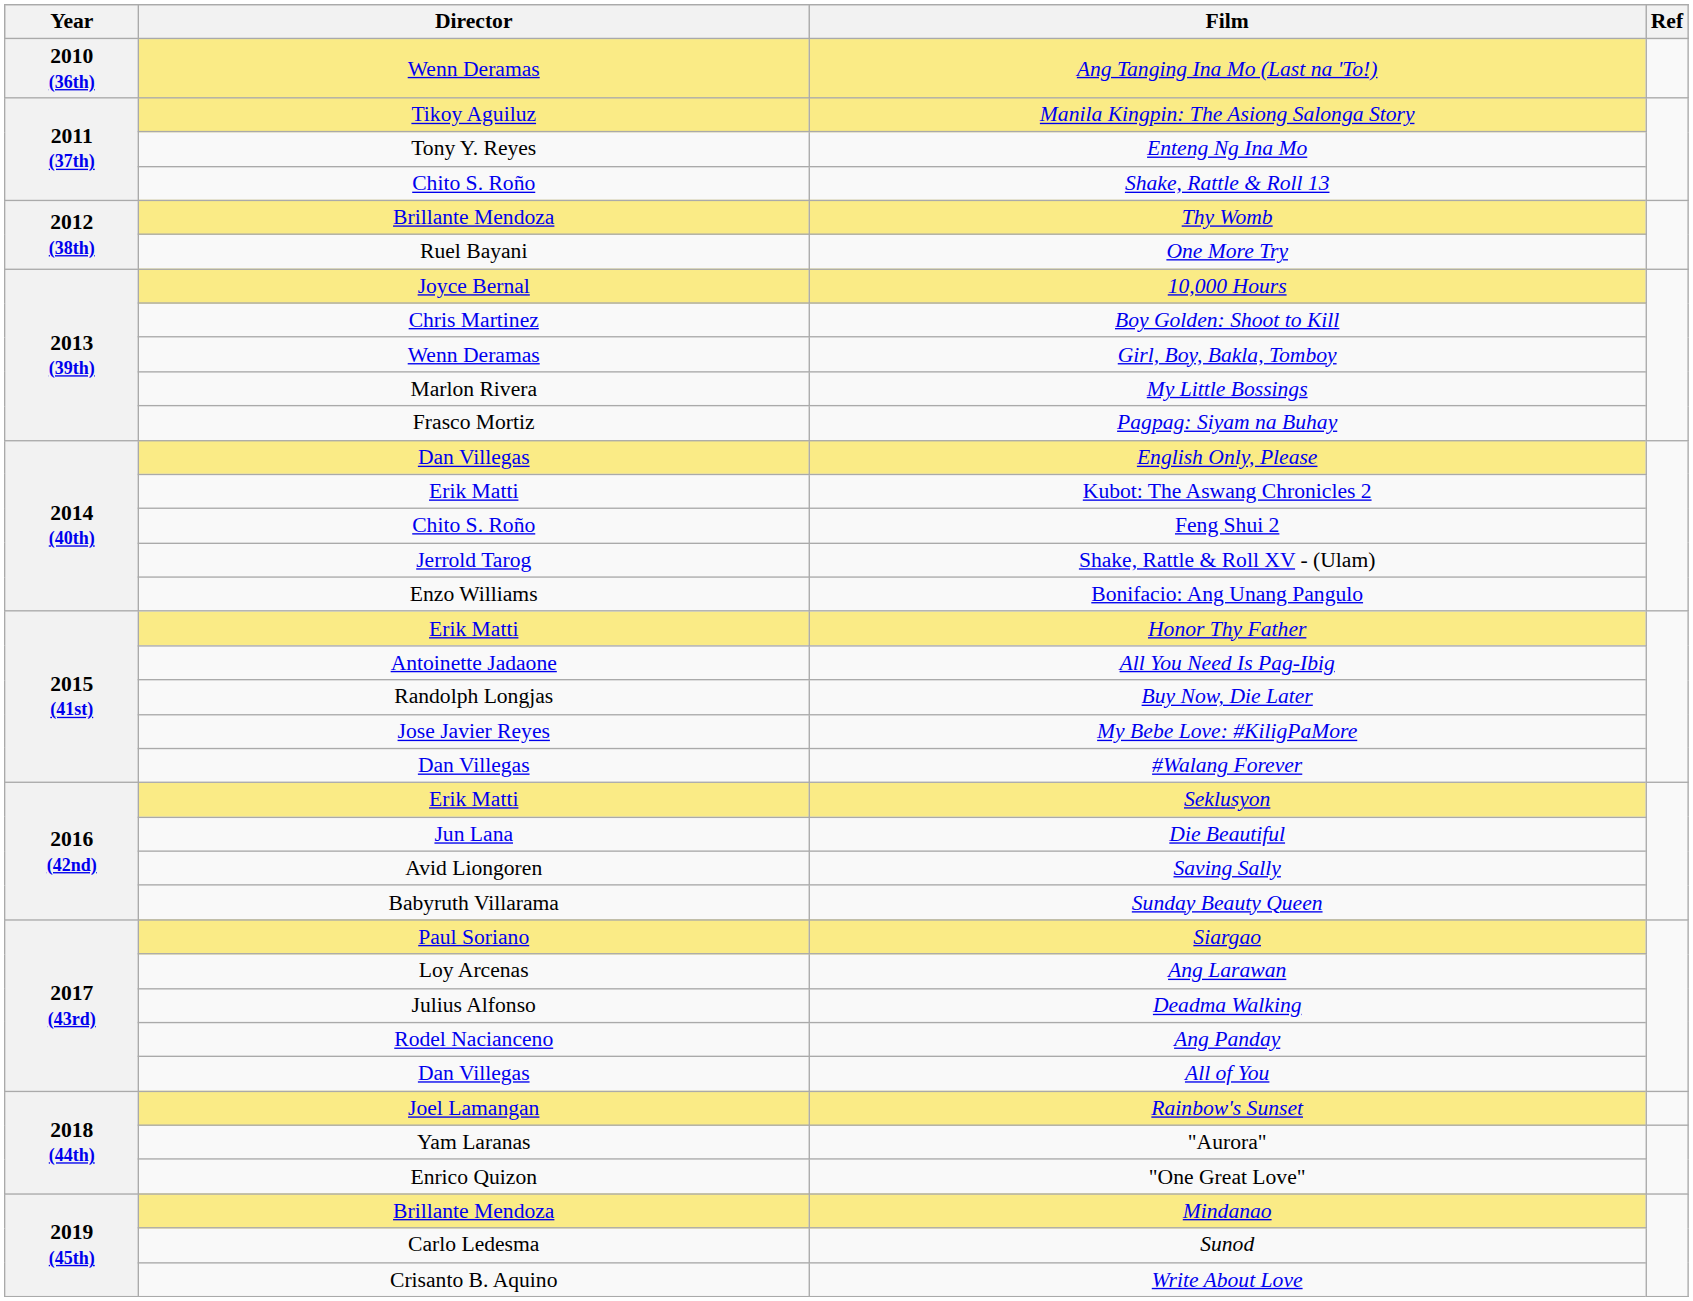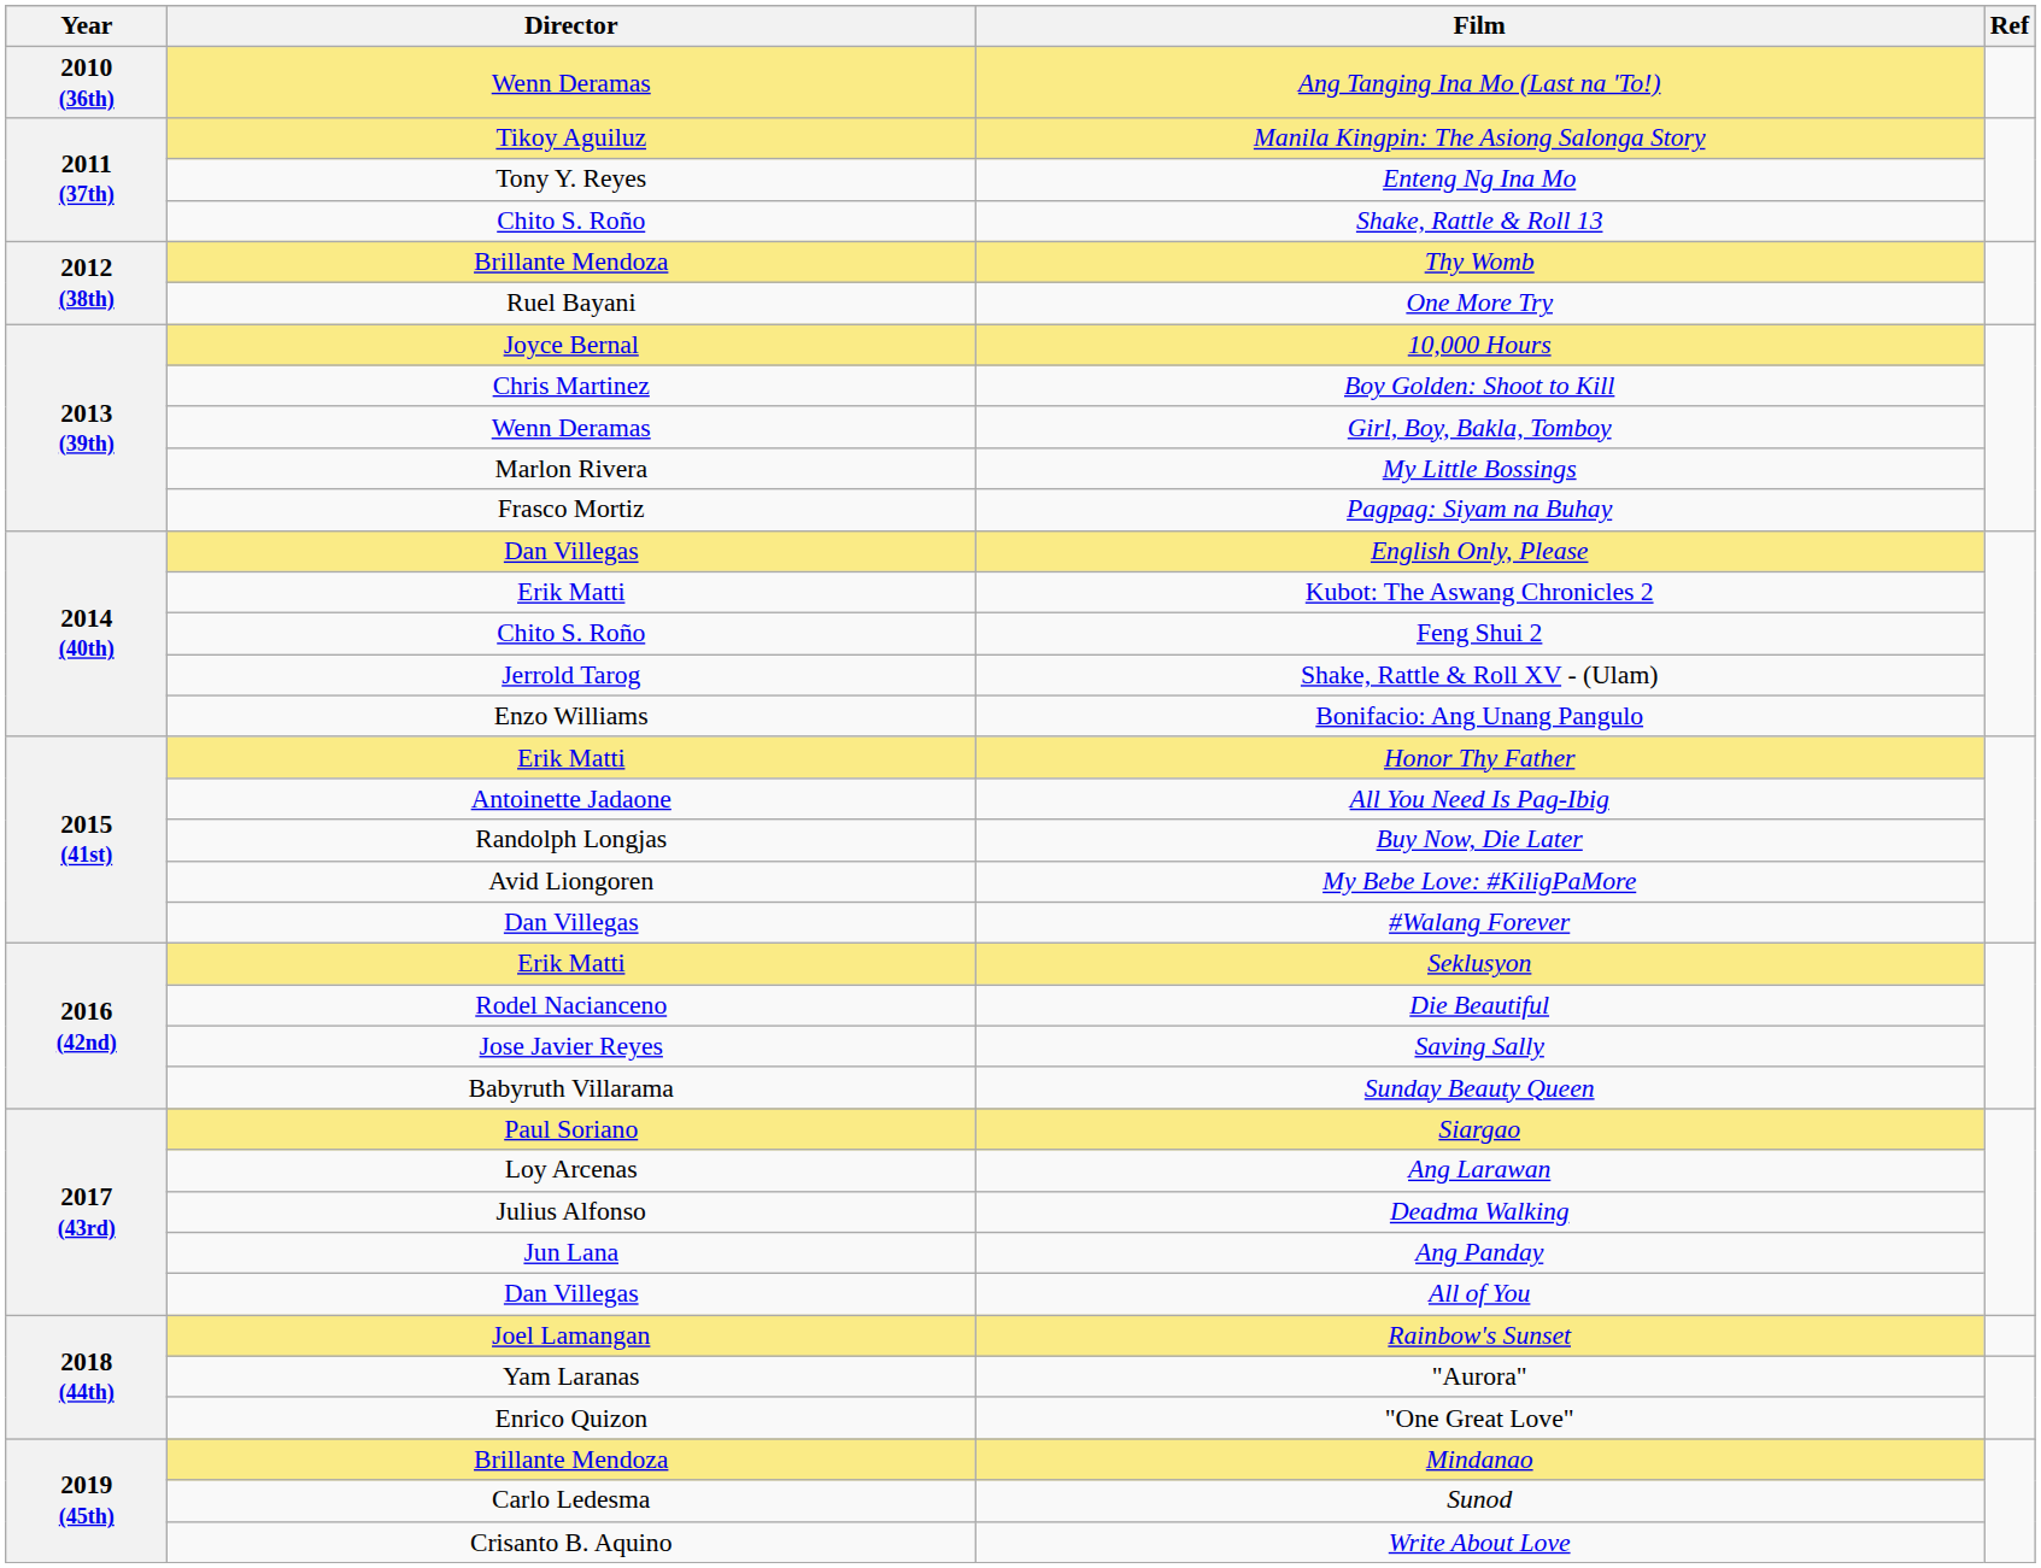 <table class="wikitable" rowspan="2" style="text-align:center">
 <tr style="background:#bebebe;">
 <th scope="col" style="width:8%;">Year</th>
 <th scope="col" style="width:40%;">Director</th>
 <th scope="col" style="width:50%;">Film</th>
 <th scope="col" style="width:2%;">Ref</th>
 </tr>
 <tr>
 <th scope="row" style="text-align:center">2010 <br><small><a href='#'>(36th)</a> </small></th>
 <td style="background:#FAEB86"><a href='#'>Wenn Deramas</a></td>
 <td style="background:#FAEB86"><em><a href='#'>Ang Tanging Ina Mo (Last na 'To!)</a></em></td>
 <td></td>
 </tr>
 <tr>
 <th scope="row" style="text-align:center" rowspan=3>2011 <br><small><a href='#'>(37th)</a> </small></th>
 <td style="background:#FAEB86"><a href='#'>Tikoy Aguiluz</a></td>
 <td style="background:#FAEB86"><em><a href='#'>Manila Kingpin: The Asiong Salonga Story</a></em></td>
 <td rowspan=3></td>
 </tr>
 <tr>
 <td>Tony Y. Reyes</td>
 <td><em><a href='#'>Enteng Ng Ina Mo</a></em></td>
 </tr>
 <tr>
 <td><a href='#'>Chito S. Roño</a></td>
 <td><em><a href='#'>Shake, Rattle & Roll 13</a></em></td>
 </tr>
 <tr>
 <th scope="row" style="text-align:center" rowspan=2>2012 <br><small><a href='#'>(38th)</a> </small></th>
 <td style="background:#FAEB86"><a href='#'>Brillante Mendoza</a></td>
 <td style="background:#FAEB86"><em><a href='#'>Thy Womb</a></em></td>
 <td rowspan=2></td>
 </tr>
 <tr>
 <td>Ruel Bayani</td>
 <td><em><a href='#'>One More Try</a></em></td>
 </tr>
 <tr>
 <th scope="row" style="text-align:center" rowspan=5>2013 <br><small><a href='#'>(39th)</a> </small></th>
 <td style="background:#FAEB86"><a href='#'>Joyce Bernal</a></td>
 <td style="background:#FAEB86"><em><a href='#'>10,000 Hours</a></em></td>
 <td rowspan=5></td>
 </tr>
 <tr>
 <td><a href='#'>Chris Martinez</a></td>
 <td><em><a href='#'>Boy Golden: Shoot to Kill</a></em></td>
 </tr>
 <tr>
 <td><a href='#'>Wenn Deramas</a></td>
 <td><em><a href='#'>Girl, Boy, Bakla, Tomboy</a></em></td>
 </tr>
 <tr>
 <td>Marlon Rivera</td>
 <td><em><a href='#'>My Little Bossings</a></em></td>
 </tr>
 <tr>
 <td>Frasco Mortiz</td>
 <td><em><a href='#'>Pagpag: Siyam na Buhay</a></em></td>
 </tr>
 <tr>
 <th scope="row" style="text-align:center" rowspan=5>2014 <br><small><a href='#'>(40th)</a> </small></th>
 <td style="background:#FAEB86"><a href='#'>Dan Villegas</a></td>
 <td style="background:#FAEB86"><em><a href='#'>English Only, Please</a></em></td>
 <td rowspan=5></td>
 </tr>
 <tr>
 <td><a href='#'>Erik Matti</a></td>
 <td><a href='#'>Kubot: The Aswang Chronicles 2</a></td>
 </tr>
 <tr>
 <td><a href='#'>Chito S. Roño</a></td>
 <td><a href='#'>Feng Shui 2</a></td>
 </tr>
 <tr>
 <td><a href='#'>Jerrold Tarog</a></td>
 <td><a href='#'>Shake, Rattle & Roll XV</a> - (Ulam)</td>
 </tr>
 <tr>
 <td>Enzo Williams</td>
 <td><a href='#'>Bonifacio: Ang Unang Pangulo</a></td>
 </tr>
 <tr>
 <th scope="row" style="text-align:center" rowspan=5>2015 <br><small><a href='#'>(41st)</a> </small></th>
 <td style="background:#FAEB86"><a href='#'>Erik Matti</a></td>
 <td style="background:#FAEB86"><em><a href='#'>Honor Thy Father</a></em></td>
 <td rowspan=5></td>
 </tr>
 <tr>
 <td><a href='#'>Antoinette Jadaone</a></td>
 <td><em><a href='#'>All You Need Is Pag-Ibig</a></em></td>
 </tr>
 <tr>
 <td>Randolph Longjas</td>
 <td><em><a href='#'>Buy Now, Die Later</a></em></td>
 </tr>
 <tr>
-<td><a href='#'>Jose Javier Reyes</a></td>
+<td>Avid Liongoren</td>
 <td><em><a href='#'>My Bebe Love: #KiligPaMore</a></em></td>
 </tr>
 <tr>
 <td><a href='#'>Dan Villegas</a></td>
 <td><em><a href='#'>#Walang Forever</a></em></td>
 </tr>
 <tr>
 <th scope="row" style="text-align:center" rowspan=4>2016 <br><small><a href='#'>(42nd)</a> </small></th>
 <td style="background:#FAEB86"><a href='#'>Erik Matti</a> </td>
 <td style="background:#FAEB86"><em><a href='#'>Seklusyon</a></em></td>
 <td rowspan=4></td>
 </tr>
 <tr>
-<td><a href='#'>Jun Lana</a></td>
+<td><a href='#'>Rodel Nacianceno</a></td>
 <td><em><a href='#'>Die Beautiful</a></em></td>
 </tr>
 <tr>
-<td>Avid Liongoren</td>
+<td><a href='#'>Jose Javier Reyes</a></td>
 <td><em><a href='#'>Saving Sally</a></em></td>
 </tr>
 <tr>
 <td>Babyruth Villarama</td>
 <td><em><a href='#'>Sunday Beauty Queen</a></em></td>
 </tr>
 <tr>
 <th scope="row" style="text-align:center" rowspan=5>2017 <br><small><a href='#'>(43rd)</a> </small></th>
 <td style="background:#FAEB86"><a href='#'>Paul Soriano</a> </td>
 <td style="background:#FAEB86"><em><a href='#'>Siargao</a></em></td>
 <td rowspan=5></td>
 </tr>
 <tr>
 <td>Loy Arcenas</td>
 <td><em><a href='#'>Ang Larawan</a></em></td>
 </tr>
 <tr>
 <td>Julius Alfonso</td>
 <td><em><a href='#'>Deadma Walking</a></em></td>
 </tr>
 <tr>
-<td><a href='#'>Rodel Nacianceno</a></td>
+<td><a href='#'>Jun Lana</a></td>
 <td><em><a href='#'>Ang Panday</a></em></td>
 </tr>
 <tr>
 <td><a href='#'>Dan Villegas</a></td>
 <td><em><a href='#'>All of You</a></em></td>
 </tr>
 <tr>
 <th scope="row" style="text-align:center" rowspan=3>2018 <br><small><a href='#'>(44th)</a> </small></th>
 <td style="background:#FAEB86"><a href='#'>Joel Lamangan</a> </td>
 <td style="background:#FAEB86"><em><a href='#'>Rainbow's Sunset</a></em></td>
 <td></td>
 </tr>
 <tr>
 <td>Yam Laranas</td>
 <td>"Aurora"</td>
 </tr>
 <tr>
 <td>Enrico Quizon</td>
 <td>"One Great Love"</td>
 </tr>
 <tr>
 <th scope="row" style="text-align:center" rowspan=3>2019 <br><small><a href='#'>(45th)</a> </small></th>
 <td style="background:#FAEB86"><a href='#'>Brillante Mendoza</a> </td>
 <td style="background:#FAEB86"><em><a href='#'>Mindanao</a></em></td>
 <td rowspan=3></td>
 </tr>
 <tr>
 <td>Carlo Ledesma</td>
 <td><em>Sunod</em></td>
 </tr>
 <tr>
 <td>Crisanto B. Aquino</td>
 <td><em><a href='#'>Write About Love</a></em></td>
 </tr>
 </table>
